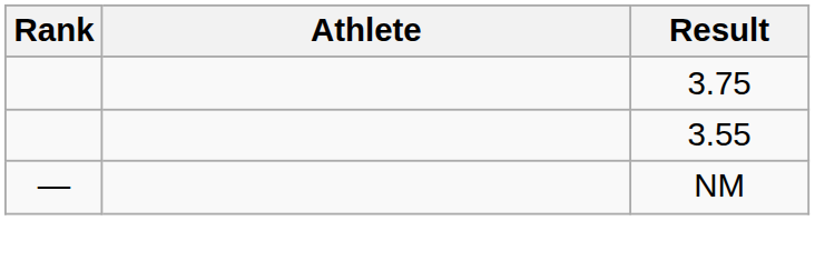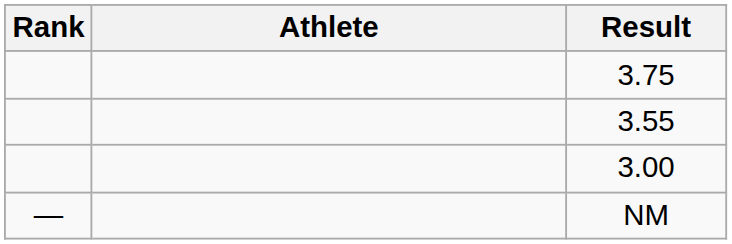 <table class=wikitable style="text-align:center">
 <tr>
 <th width=40>Rank</th>
 <th width=250>Athlete</th>
 <th width=80>Result</th>
 </tr>
 <tr>
 <td></td>
 <td align=left></td>
 <td>3.75</td>
 </tr>
 <tr>
 <td></td>
 <td align=left></td>
 <td>3.55</td>
 </tr>
 <tr>
+<td></td>
+<td align=left></td>
+<td>3.00</td>
+</tr>
+<tr>
 <td>—</td>
 <td align=left></td>
 <td>NM</td>
 </tr>
 </table>
